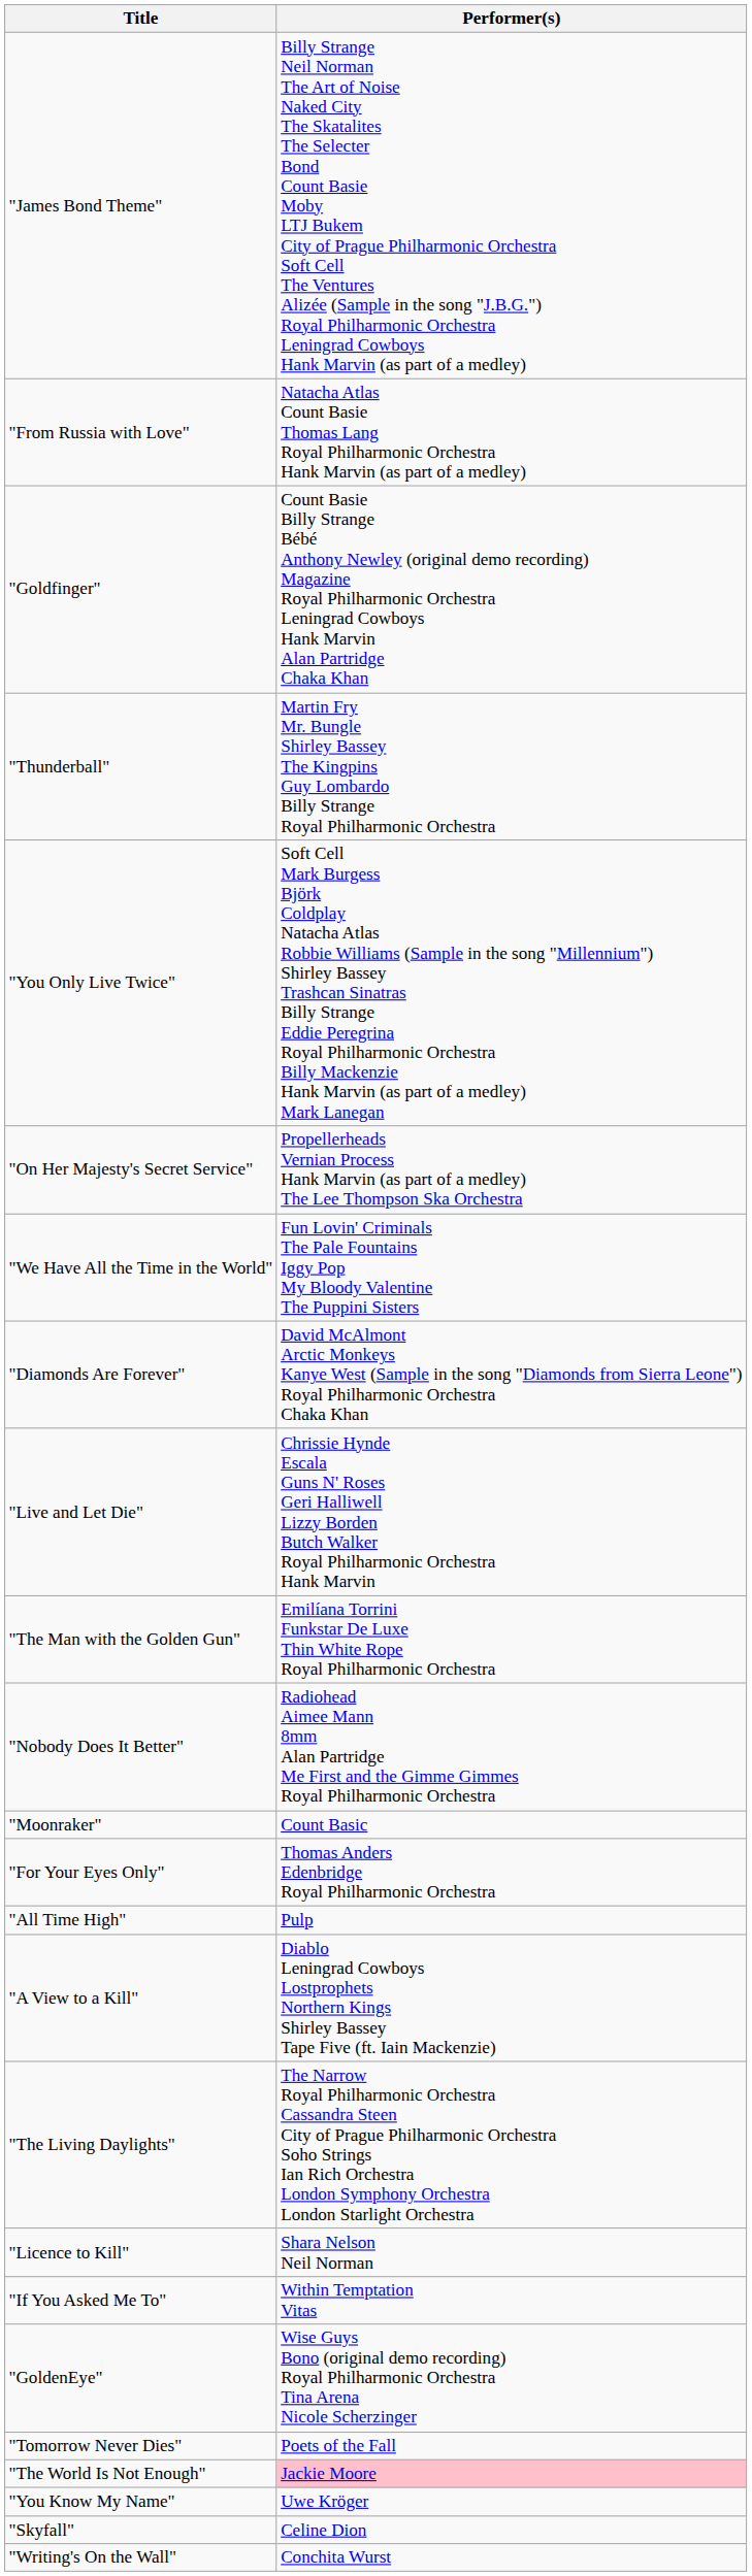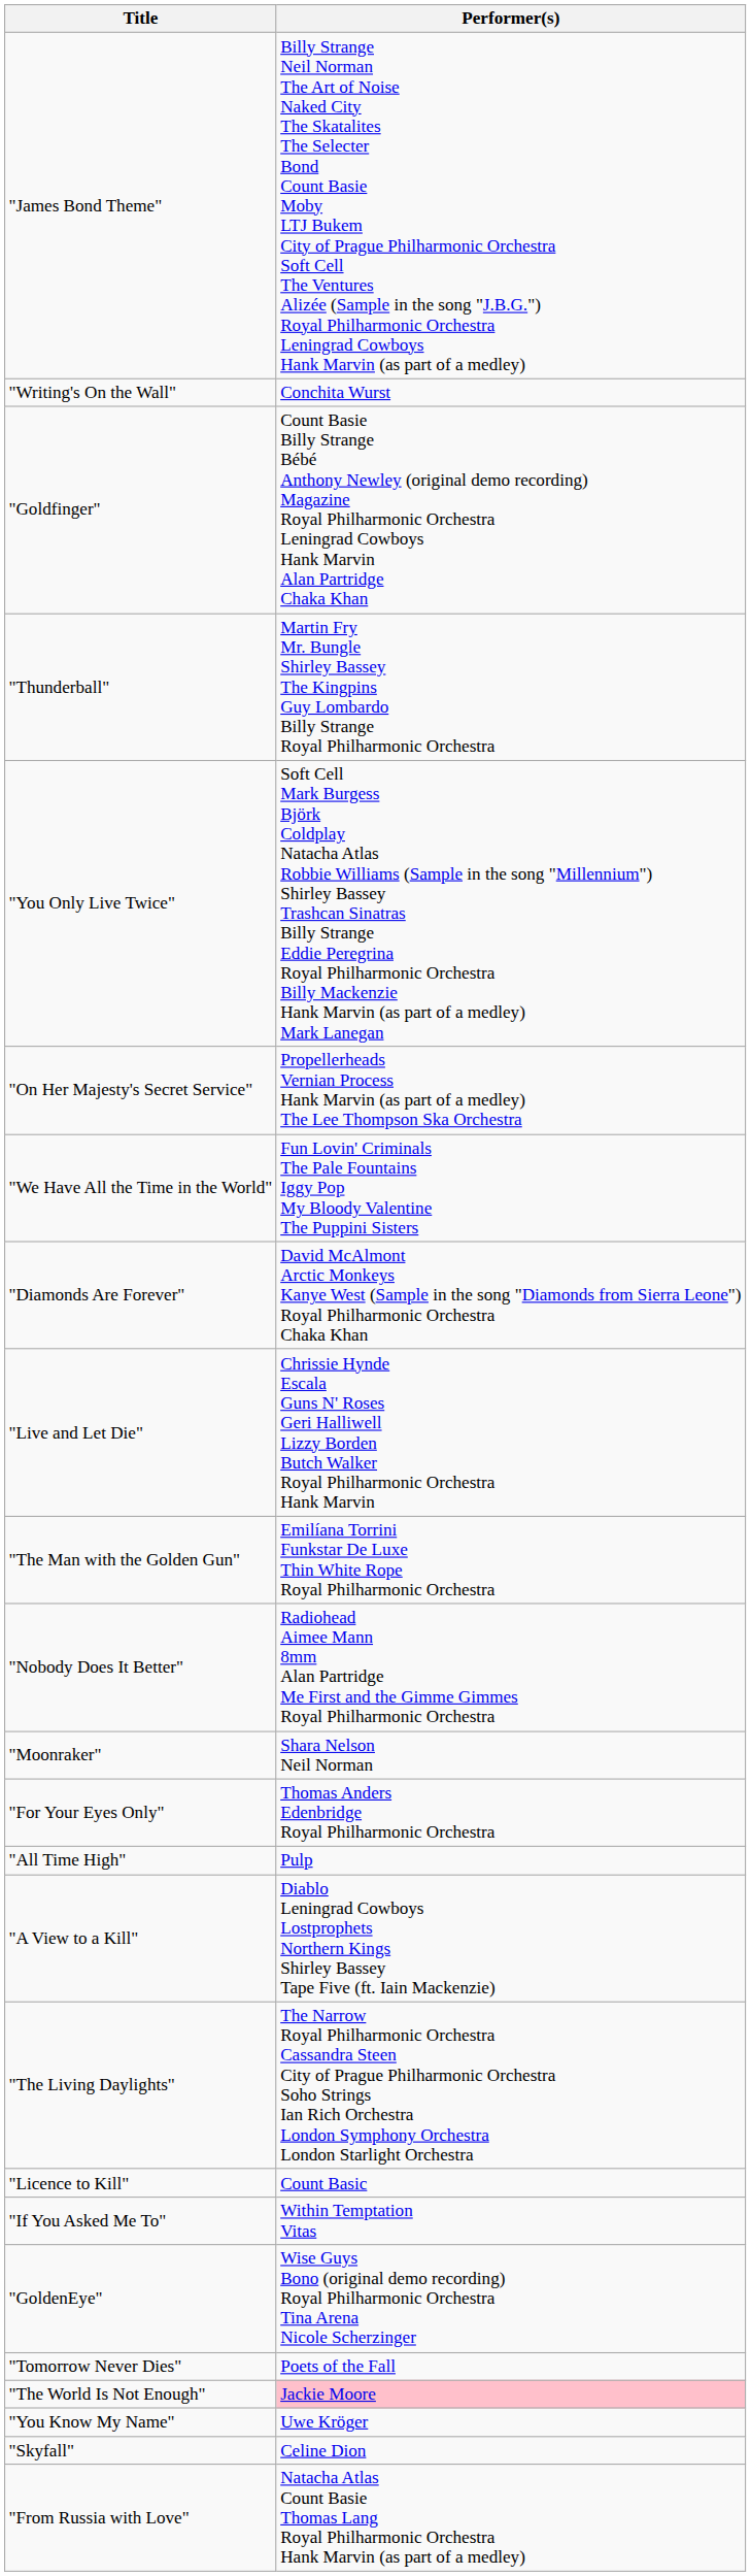 <table class="wikitable">
 <tr>
 <th>Title</th>
 <th>Performer(s)</th>
 </tr>
 <tr>
 <td>"James Bond Theme"</td>
 <td><a href='#'>Billy Strange</a><br><a href='#'>Neil Norman</a><br><a href='#'>The Art of Noise</a><br><a href='#'>Naked City</a><br><a href='#'>The Skatalites</a><br><a href='#'>The Selecter</a><br><a href='#'>Bond</a><br><a href='#'>Count Basie</a><br><a href='#'>Moby</a><br><a href='#'>LTJ Bukem</a><br><a href='#'>City of Prague Philharmonic Orchestra</a><br><a href='#'>Soft Cell</a><br><a href='#'>The Ventures</a><br><a href='#'>Alizée</a> (<a href='#'>Sample</a> in the song "<a href='#'>J.B.G.</a>")<br><a href='#'>Royal Philharmonic Orchestra</a><br><a href='#'>Leningrad Cowboys</a><br><a href='#'>Hank Marvin</a> (as part of a medley)</td>
 </tr>
 <tr>
-<td>"From Russia with Love"</td>
-<td><a href='#'>Natacha Atlas</a><br>Count Basie<br><a href='#'>Thomas Lang</a><br>Royal Philharmonic Orchestra<br>Hank Marvin (as part of a medley)</td>
+<td>"Writing's On the Wall"</td>
+<td><a href='#'>Conchita Wurst</a></td>
 </tr>
 <tr>
 <td>"Goldfinger"</td>
 <td>Count Basie<br>Billy Strange<br>Bébé<br><a href='#'>Anthony Newley</a> (original demo recording)<br><a href='#'>Magazine</a><br>Royal Philharmonic Orchestra<br>Leningrad Cowboys<br>Hank Marvin<br><a href='#'>Alan Partridge</a><br><a href='#'>Chaka Khan</a></td>
 </tr>
 <tr>
 <td>"Thunderball"</td>
 <td><a href='#'>Martin Fry</a><br><a href='#'>Mr. Bungle</a><br><a href='#'>Shirley Bassey</a><br><a href='#'>The Kingpins</a><br><a href='#'>Guy Lombardo</a><br>Billy Strange<br>Royal Philharmonic Orchestra</td>
 </tr>
 <tr>
 <td>"You Only Live Twice"</td>
 <td>Soft Cell<br><a href='#'>Mark Burgess</a><br><a href='#'>Björk</a><br><a href='#'>Coldplay</a><br>Natacha Atlas<br><a href='#'>Robbie Williams</a> (<a href='#'>Sample</a> in the song "<a href='#'>Millennium</a>")<br>Shirley Bassey<br><a href='#'>Trashcan Sinatras</a><br>Billy Strange<br><a href='#'>Eddie Peregrina</a><br>Royal Philharmonic Orchestra<br><a href='#'>Billy Mackenzie</a><br>Hank Marvin (as part of a medley)<br><a href='#'>Mark Lanegan</a></td>
 </tr>
 <tr>
 <td>"On Her Majesty's Secret Service"</td>
 <td><a href='#'>Propellerheads</a><br><a href='#'>Vernian Process</a><br>Hank Marvin (as part of a medley)<br><a href='#'>The Lee Thompson Ska Orchestra</a></td>
 </tr>
 <tr>
 <td>"We Have All the Time in the World"</td>
 <td><a href='#'>Fun Lovin' Criminals</a><br><a href='#'>The Pale Fountains</a><br><a href='#'>Iggy Pop</a><br><a href='#'>My Bloody Valentine</a><br><a href='#'>The Puppini Sisters</a></td>
 </tr>
 <tr>
 <td>"Diamonds Are Forever"</td>
 <td><a href='#'>David McAlmont</a><br><a href='#'>Arctic Monkeys</a><br><a href='#'>Kanye West</a> (<a href='#'>Sample</a> in the song "<a href='#'>Diamonds from Sierra Leone</a>")<br>Royal Philharmonic Orchestra<br>Chaka Khan</td>
 </tr>
 <tr>
 <td>"Live and Let Die"</td>
 <td><a href='#'>Chrissie Hynde</a><br><a href='#'>Escala</a><br><a href='#'>Guns N' Roses</a><br><a href='#'>Geri Halliwell</a><br><a href='#'>Lizzy Borden</a><br><a href='#'>Butch Walker</a><br>Royal Philharmonic Orchestra<br>Hank Marvin</td>
 </tr>
 <tr>
 <td>"The Man with the Golden Gun"</td>
 <td><a href='#'>Emilíana Torrini</a><br><a href='#'>Funkstar De Luxe</a><br><a href='#'>Thin White Rope</a><br>Royal Philharmonic Orchestra</td>
 </tr>
 <tr>
 <td>"Nobody Does It Better"</td>
 <td><a href='#'>Radiohead</a><br><a href='#'>Aimee Mann</a><br><a href='#'>8mm</a><br>Alan Partridge<br><a href='#'>Me First and the Gimme Gimmes</a><br>Royal Philharmonic Orchestra</td>
 </tr>
 <tr>
 <td>"Moonraker"</td>
-<td><a href='#'>Count Basic</a></td>
+<td><a href='#'>Shara Nelson</a><br>Neil Norman</td>
 </tr>
 <tr>
 <td>"For Your Eyes Only"</td>
 <td><a href='#'>Thomas Anders</a><br><a href='#'>Edenbridge</a><br>Royal Philharmonic Orchestra</td>
 </tr>
 <tr>
 <td>"All Time High"</td>
 <td><a href='#'>Pulp</a></td>
 </tr>
 <tr>
 <td>"A View to a Kill"</td>
 <td><a href='#'>Diablo</a><br>Leningrad Cowboys<br><a href='#'>Lostprophets</a><br><a href='#'>Northern Kings</a><br>Shirley Bassey<br>Tape Five (ft. Iain Mackenzie)</td>
 </tr>
 <tr>
 <td>"The Living Daylights"</td>
 <td><a href='#'>The Narrow</a><br>Royal Philharmonic Orchestra<br><a href='#'>Cassandra Steen</a><br>City of Prague Philharmonic Orchestra<br>Soho Strings<br>Ian Rich Orchestra<br><a href='#'>London Symphony Orchestra</a><br>London Starlight Orchestra</td>
 </tr>
 <tr>
 <td>"Licence to Kill"</td>
-<td><a href='#'>Shara Nelson</a><br>Neil Norman</td>
+<td><a href='#'>Count Basic</a></td>
 </tr>
 <tr>
 <td>"If You Asked Me To"</td>
 <td><a href='#'>Within Temptation</a><br><a href='#'>Vitas</a></td>
 </tr>
 <tr>
 <td>"GoldenEye"</td>
 <td><a href='#'>Wise Guys</a><br><a href='#'>Bono</a> (original demo recording)<br>Royal Philharmonic Orchestra<br><a href='#'>Tina Arena</a><br><a href='#'>Nicole Scherzinger</a></td>
 </tr>
 <tr>
 <td>"Tomorrow Never Dies"</td>
 <td><a href='#'>Poets of the Fall</a></td>
 </tr>
 <tr>
 <td>"The World Is Not Enough"</td>
 <td style="background: pink;"><a href='#'>Jackie Moore</a></td>
 </tr>
 <tr>
 <td>"You Know My Name"</td>
 <td><a href='#'>Uwe Kröger</a></td>
 </tr>
 <tr>
 <td>"Skyfall"</td>
 <td><a href='#'>Celine Dion</a></td>
 </tr>
 <tr>
-<td>"Writing's On the Wall"</td>
-<td><a href='#'>Conchita Wurst</a></td>
+<td>"From Russia with Love"</td>
+<td><a href='#'>Natacha Atlas</a><br>Count Basie<br><a href='#'>Thomas Lang</a><br>Royal Philharmonic Orchestra<br>Hank Marvin (as part of a medley)</td>
 </tr>
 </table>
